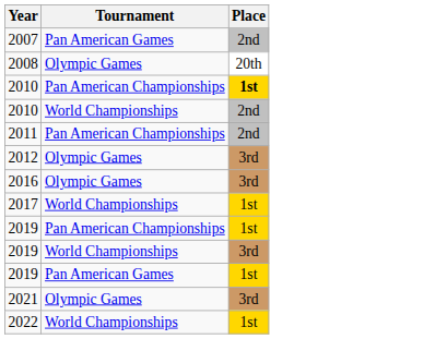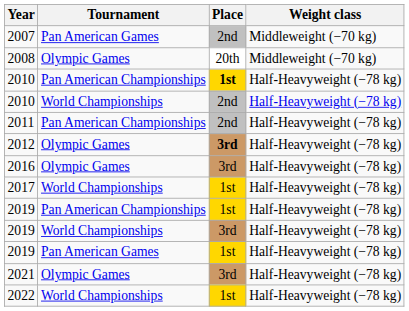 <table class=wikitable>
 <tr>
 <th>Year</th>
 <th>Tournament</th>
 <th>Place</th>
+<th>Weight class</th>
 </tr>
 <tr>
 <td>2007</td>
 <td><a href='#'>Pan American Games</a></td>
 <td bgcolor="silver" align="center">2nd</td>
+<td>Middleweight (−70 kg)</td>
 </tr>
 <tr>
 <td>2008</td>
 <td><a href='#'>Olympic Games</a></td>
 <td bgcolor="white" align="center">20th</td>
+<td>Middleweight (−70 kg)</td>
 </tr>
 <tr>
 <td>2010</td>
 <td><a href='#'>Pan American Championships</a></td>
 <td bgcolor="gold" align="center"><strong>1st</strong></td>
+<td>Half-Heavyweight (−78 kg)</td>
 </tr>
 <tr>
 <td>2010</td>
 <td><a href='#'>World Championships</a></td>
 <td bgcolor="silver" align="center">2nd</td>
+<td><a href='#'>Half-Heavyweight (−78 kg)</a></td>
 </tr>
 <tr>
 <td>2011</td>
 <td><a href='#'>Pan American Championships</a></td>
 <td bgcolor="silver" align="center">2nd</td>
+<td>Half-Heavyweight (−78 kg)</td>
 </tr>
 <tr>
 <td>2012</td>
 <td><a href='#'>Olympic Games</a></td>
-<td bgcolor="#CC9966" align="center">3rd</td>
+<td bgcolor="#CC9966" align="center"><strong>3rd</strong></td>
+<td>Half-Heavyweight (−78 kg)</td>
 </tr>
 <tr>
 <td>2016</td>
 <td><a href='#'>Olympic Games</a></td>
 <td bgcolor="#CC9966" align="center">3rd</td>
+<td>Half-Heavyweight (−78 kg)</td>
 </tr>
 <tr>
 <td>2017</td>
 <td><a href='#'>World Championships</a></td>
 <td bgcolor="gold" align="center">1st</td>
+<td>Half-Heavyweight (−78 kg)</td>
 </tr>
 <tr>
 <td>2019</td>
 <td><a href='#'>Pan American Championships</a></td>
 <td bgcolor="gold" align="center">1st</td>
+<td>Half-Heavyweight (−78 kg)</td>
 </tr>
 <tr>
 <td>2019</td>
 <td><a href='#'>World Championships</a></td>
 <td bgcolor="#CC9966" align="center">3rd</td>
+<td>Half-Heavyweight (−78 kg)</td>
 </tr>
 <tr>
 <td>2019</td>
 <td><a href='#'>Pan American Games</a></td>
 <td bgcolor="gold" align="center">1st</td>
+<td>Half-Heavyweight (−78 kg)</td>
 </tr>
 <tr>
 <td>2021</td>
 <td><a href='#'>Olympic Games</a></td>
 <td bgcolor="#CC9966" align="center">3rd</td>
+<td>Half-Heavyweight (−78 kg)</td>
 </tr>
 <tr>
 <td>2022</td>
 <td><a href='#'>World Championships</a></td>
 <td bgcolor="gold" align="center">1st</td>
+<td>Half-Heavyweight (−78 kg)</td>
 </tr>
 </table>
